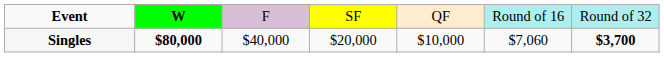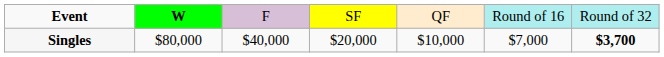 <table class=wikitable style=font-size:95%;text-align:center>
 <tr>
 <td style="width:130px"><strong>Event</strong></td>
 <td style="width:85px; background:lime"><strong>W</strong></td>
 <td style="width:85px; background:thistle">F</td>
 <td style="width:85px; background:#ffff00">SF</td>
 <td style="width:85px; background:#ffebcd">QF</td>
 <td style="width:85px; background:#afeeee">Round of 16</td>
 <td style="width:85px; background:#afeeee">Round of 32</td>
 </tr>
 <tr>
 <th style=background:#f6f6f6>Singles</th>
-<td><strong>$80,000</strong></td>
+<td>$80,000</td>
 <td>$40,000</td>
 <td>$20,000</td>
 <td>$10,000</td>
-<td>$7,060</td>
+<td>$7,000</td>
 <td><strong>$3,700</strong></td>
 </tr>
 </table>
